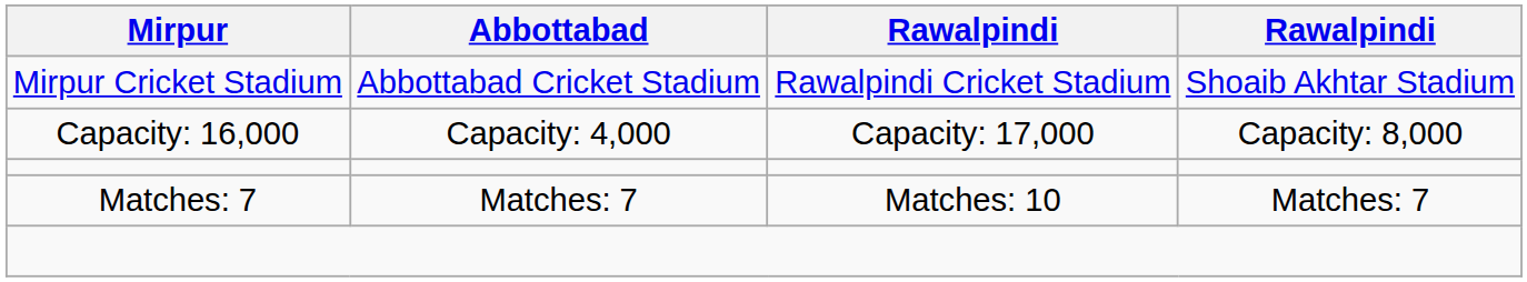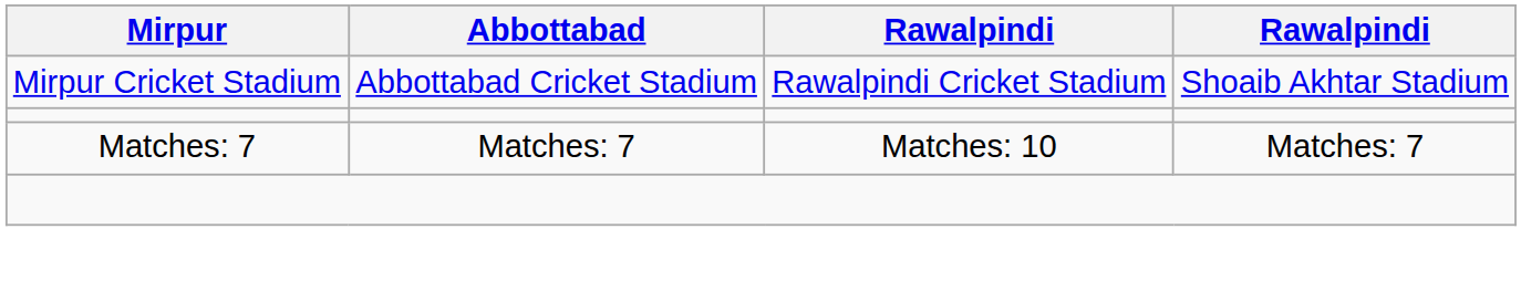 <table class="wikitable" style="text-align:center; margin:1em auto;">
 <tr>
 <th><a href='#'>Mirpur</a></th>
 <th><a href='#'>Abbottabad</a></th>
 <th><a href='#'>Rawalpindi</a></th>
 <th><a href='#'>Rawalpindi</a></th>
 </tr>
 <tr>
 <td><a href='#'>Mirpur Cricket Stadium</a></td>
 <td><a href='#'>Abbottabad Cricket Stadium</a></td>
 <td><a href='#'>Rawalpindi Cricket Stadium</a></td>
 <td><a href='#'>Shoaib Akhtar Stadium</a></td>
-</tr>
-<tr>
-<td>Capacity: 16,000</td>
-<td>Capacity: 4,000</td>
-<td>Capacity: 17,000</td>
-<td>Capacity: 8,000</td>
 </tr>
 <tr>
 <td></td>
 <td></td>
 <td></td>
 <td></td>
 </tr>
 <tr>
 <td>Matches: 7</td>
 <td>Matches: 7</td>
 <td>Matches: 10</td>
 <td>Matches: 7</td>
 </tr>
 <tr>
 <td colspan=4><br></td>
 </tr>
 </table>
